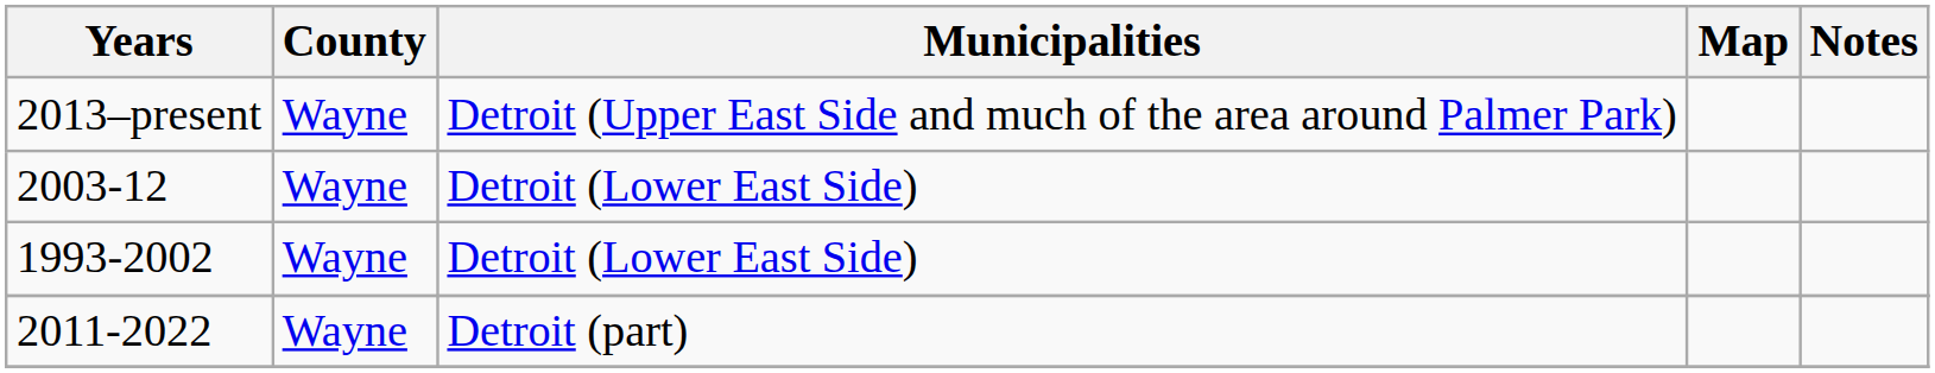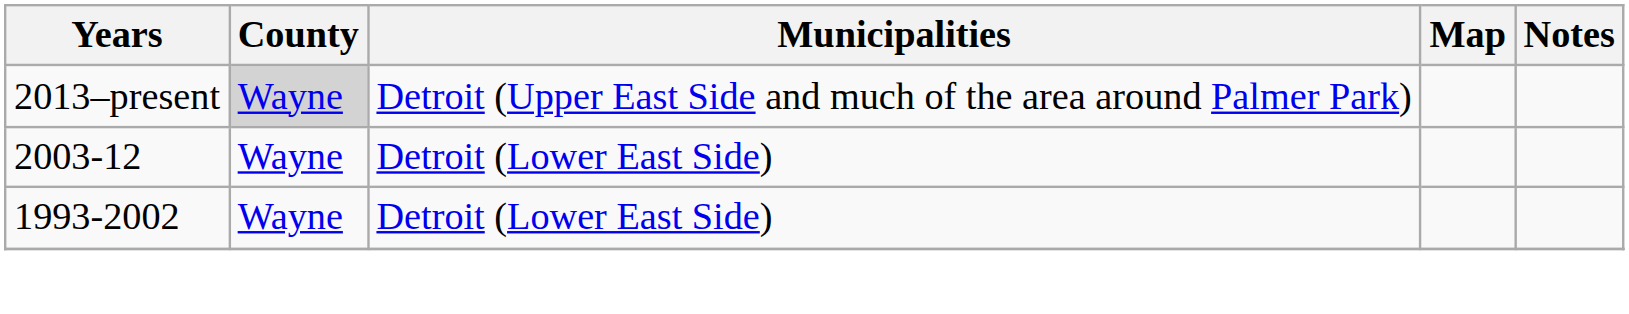 <table class=wikitable>
 <tr valign=bottom>
 <th>Years</th>
 <th>County</th>
 <th>Municipalities</th>
 <th>Map</th>
 <th>Notes</th>
 </tr>
 <tr>
 <td>2013–present</td>
-<td><a href='#'>Wayne</a></td>
+<td style="background: lightgrey;"><a href='#'>Wayne</a></td>
 <td><a href='#'>Detroit</a> (<a href='#'>Upper East Side</a> and much of the area around <a href='#'>Palmer Park</a>)</td>
 <td></td>
 <td></td>
 </tr>
 <tr>
 <td>2003-12</td>
 <td><a href='#'>Wayne</a></td>
 <td><a href='#'>Detroit</a> (<a href='#'>Lower East Side</a>)</td>
 <td></td>
 <td></td>
 </tr>
 <tr>
 <td>1993-2002</td>
 <td><a href='#'>Wayne</a></td>
 <td><a href='#'>Detroit</a> (<a href='#'>Lower East Side</a>)</td>
 <td></td>
 <td></td>
 </tr>
 <tr>
 </tr>
 <tr>
-<td>2011-2022</td>
-<td><a href='#'>Wayne</a></td>
-<td><a href='#'>Detroit</a> (part)</td>
-<td></td>
-<td></td>
-</tr>
-<tr>
 </tr>
 </table>
